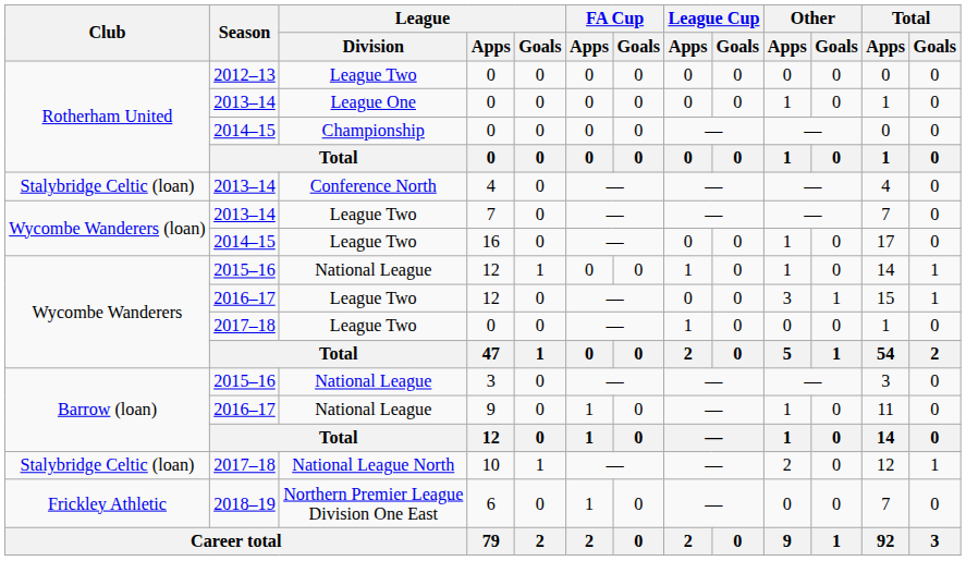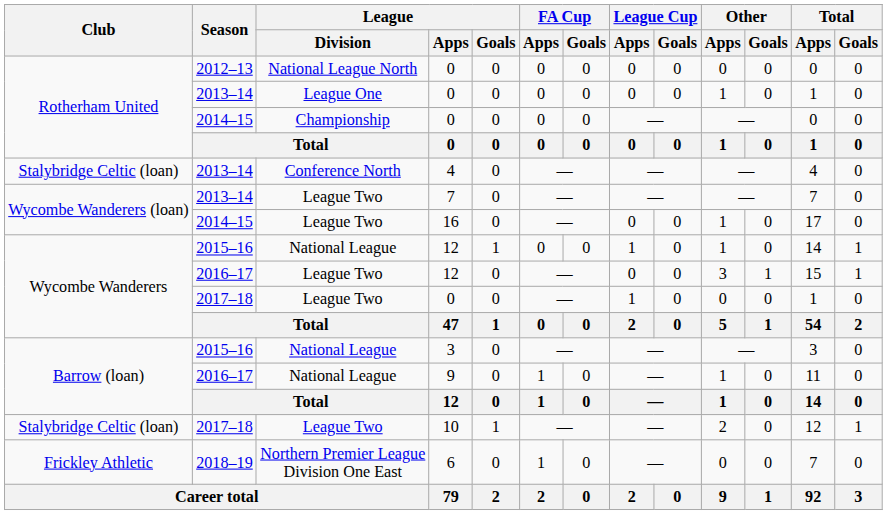 <table class=wikitable style=text-align:center>
 <tr>
 <th rowspan=2>Club</th>
 <th rowspan=2>Season</th>
 <th colspan=3>League</th>
 <th colspan=2><a href='#'>FA Cup</a></th>
 <th colspan=2><a href='#'>League Cup</a></th>
 <th colspan=2>Other</th>
 <th colspan=2>Total</th>
 </tr>
 <tr>
 <th>Division</th>
 <th>Apps</th>
 <th>Goals</th>
 <th>Apps</th>
 <th>Goals</th>
 <th>Apps</th>
 <th>Goals</th>
 <th>Apps</th>
 <th>Goals</th>
 <th>Apps</th>
 <th>Goals</th>
 </tr>
 <tr>
 <td rowspan=4><a href='#'>Rotherham United</a></td>
 <td><a href='#'>2012–13</a></td>
-<td><a href='#'>League Two</a></td>
+<td><a href='#'>National League North</a></td>
 <td>0</td>
 <td>0</td>
 <td>0</td>
 <td>0</td>
 <td>0</td>
 <td>0</td>
 <td>0</td>
 <td>0</td>
 <td>0</td>
 <td>0</td>
 </tr>
 <tr>
 <td><a href='#'>2013–14</a></td>
 <td><a href='#'>League One</a></td>
 <td>0</td>
 <td>0</td>
 <td>0</td>
 <td>0</td>
 <td>0</td>
 <td>0</td>
 <td>1</td>
 <td>0</td>
 <td>1</td>
 <td>0</td>
 </tr>
 <tr>
 <td><a href='#'>2014–15</a></td>
 <td><a href='#'>Championship</a></td>
 <td>0</td>
 <td>0</td>
 <td>0</td>
 <td>0</td>
 <td colspan=2>—</td>
 <td colspan=2>—</td>
 <td>0</td>
 <td>0</td>
 </tr>
 <tr>
 <th colspan=2>Total</th>
 <th>0</th>
 <th>0</th>
 <th>0</th>
 <th>0</th>
 <th>0</th>
 <th>0</th>
 <th>1</th>
 <th>0</th>
 <th>1</th>
 <th>0</th>
 </tr>
 <tr>
 <td><a href='#'>Stalybridge Celtic</a> (loan)</td>
 <td><a href='#'>2013–14</a></td>
 <td><a href='#'>Conference North</a></td>
 <td>4</td>
 <td>0</td>
 <td colspan=2>—</td>
 <td colspan=2>—</td>
 <td colspan=2>—</td>
 <td>4</td>
 <td>0</td>
 </tr>
 <tr>
 <td rowspan=2><a href='#'>Wycombe Wanderers</a> (loan)</td>
 <td><a href='#'>2013–14</a></td>
 <td>League Two</td>
 <td>7</td>
 <td>0</td>
 <td colspan=2>—</td>
 <td colspan=2>—</td>
 <td colspan=2>—</td>
 <td>7</td>
 <td>0</td>
 </tr>
 <tr>
 <td><a href='#'>2014–15</a></td>
 <td>League Two</td>
 <td>16</td>
 <td>0</td>
 <td colspan=2>—</td>
 <td>0</td>
 <td>0</td>
 <td>1</td>
 <td>0</td>
 <td>17</td>
 <td>0</td>
 </tr>
 <tr>
 <td rowspan=4>Wycombe Wanderers</td>
 <td><a href='#'>2015–16</a></td>
 <td>National League</td>
 <td>12</td>
 <td>1</td>
 <td>0</td>
 <td>0</td>
 <td>1</td>
 <td>0</td>
 <td>1</td>
 <td>0</td>
 <td>14</td>
 <td>1</td>
 </tr>
 <tr>
 <td><a href='#'>2016–17</a></td>
 <td>League Two</td>
 <td>12</td>
 <td>0</td>
 <td colspan=2>—</td>
 <td>0</td>
 <td>0</td>
 <td>3</td>
 <td>1</td>
 <td>15</td>
 <td>1</td>
 </tr>
 <tr>
 <td><a href='#'>2017–18</a></td>
 <td>League Two</td>
 <td>0</td>
 <td>0</td>
 <td colspan=2>—</td>
 <td>1</td>
 <td>0</td>
 <td>0</td>
 <td>0</td>
 <td>1</td>
 <td>0</td>
 </tr>
 <tr>
 <th colspan=2>Total</th>
 <th>47</th>
 <th>1</th>
 <th>0</th>
 <th>0</th>
 <th>2</th>
 <th>0</th>
 <th>5</th>
 <th>1</th>
 <th>54</th>
 <th>2</th>
 </tr>
 <tr>
 <td rowspan=3><a href='#'>Barrow</a> (loan)</td>
 <td><a href='#'>2015–16</a></td>
 <td><a href='#'>National League</a></td>
 <td>3</td>
 <td>0</td>
 <td colspan=2>—</td>
 <td colspan=2>—</td>
 <td colspan=2>—</td>
 <td>3</td>
 <td>0</td>
 </tr>
 <tr>
 <td><a href='#'>2016–17</a></td>
 <td>National League</td>
 <td>9</td>
 <td>0</td>
 <td>1</td>
 <td>0</td>
 <td colspan=2>—</td>
 <td>1</td>
 <td>0</td>
 <td>11</td>
 <td>0</td>
 </tr>
 <tr>
 <th colspan=2>Total</th>
 <th>12</th>
 <th>0</th>
 <th>1</th>
 <th>0</th>
 <th colspan=2>—</th>
 <th>1</th>
 <th>0</th>
 <th>14</th>
 <th>0</th>
 </tr>
 <tr>
 <td><a href='#'>Stalybridge Celtic</a> (loan)</td>
 <td><a href='#'>2017–18</a></td>
-<td><a href='#'>National League North</a></td>
+<td><a href='#'>League Two</a></td>
 <td>10</td>
 <td>1</td>
 <td colspan=2>—</td>
 <td colspan=2>—</td>
 <td>2</td>
 <td>0</td>
 <td>12</td>
 <td>1</td>
 </tr>
 <tr>
 <td><a href='#'>Frickley Athletic</a></td>
 <td><a href='#'>2018–19</a></td>
 <td><a href='#'>Northern Premier League</a><br>Division One East</td>
 <td>6</td>
 <td>0</td>
 <td>1</td>
 <td>0</td>
 <td colspan=2>—</td>
 <td>0</td>
 <td>0</td>
 <td>7</td>
 <td>0</td>
 </tr>
 <tr>
 <th colspan=3>Career total</th>
 <th>79</th>
 <th>2</th>
 <th>2</th>
 <th>0</th>
 <th>2</th>
 <th>0</th>
 <th>9</th>
 <th>1</th>
 <th>92</th>
 <th>3</th>
 </tr>
 </table>
